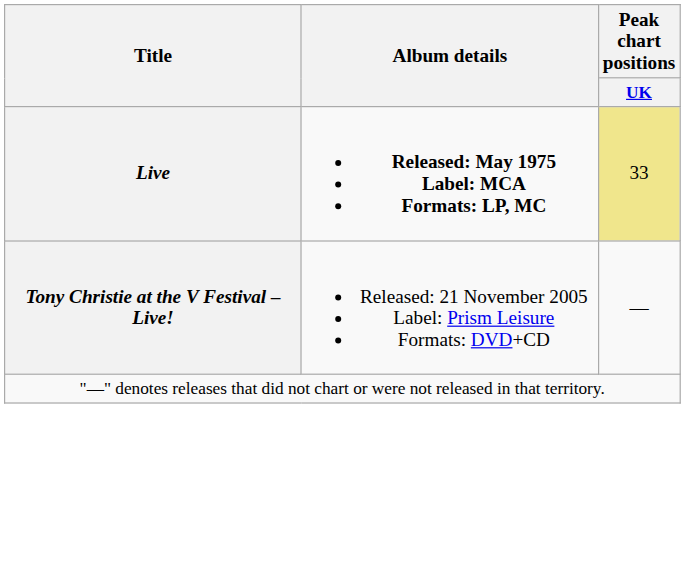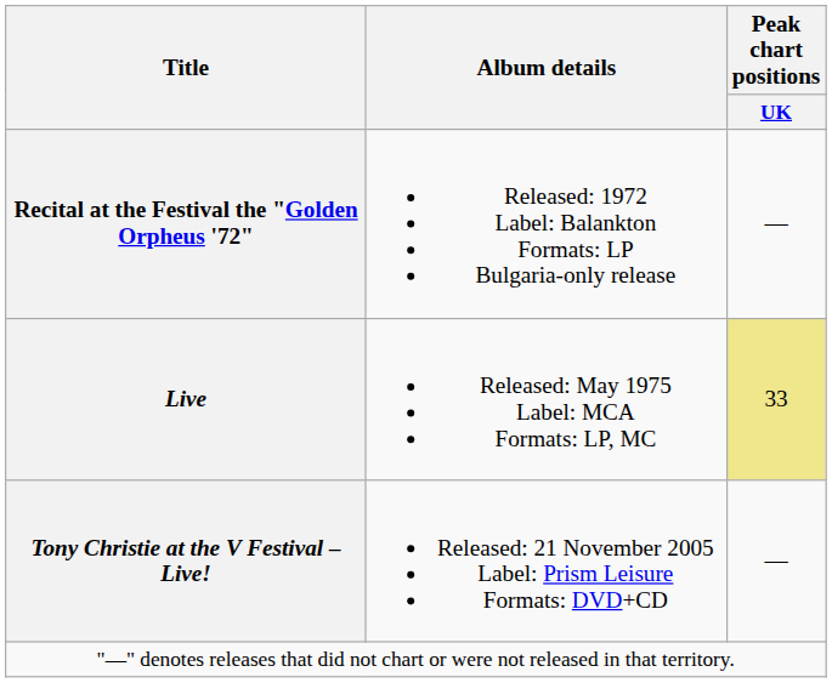 <table class="wikitable plainrowheaders" style="text-align:center;">
 <tr>
 <th rowspan="2" scope="col" style="width:15em;">Title</th>
 <th rowspan="2" scope="col" style="width:15em;">Album details</th>
 <th>Peak chart positions</th>
 </tr>
 <tr>
 <th scope="col" style="width:2em;font-size:90%;"><a href='#'>UK</a><br></th>
 </tr>
 <tr>
+<th scope="row">Recital at the Festival the "<a href='#'>Golden Orpheus</a> '72"</th>
+<td><br><ul><li>Released: 1972</li><li>Label: Balankton</li><li>Formats: LP</li><li>Bulgaria-only release</li></ul></td>
+<td>—</td>
+</tr>
+<tr>
 <th scope="row"><em>Live</em></th>
-<td><strong><br><ul><li>Released: May 1975</li><li>Label: MCA</li><li>Formats: LP, MC</li></ul></strong></td>
+<td><br><ul><li>Released: May 1975</li><li>Label: MCA</li><li>Formats: LP, MC</li></ul></td>
 <td style="background: khaki;">33</td>
 </tr>
 <tr>
 <th scope="row"><em>Tony Christie at the V Festival – Live!</em></th>
 <td><br><ul><li>Released: 21 November 2005</li><li>Label: <a href='#'>Prism Leisure</a></li><li>Formats: <a href='#'>DVD</a>+CD</li></ul></td>
 <td>—</td>
 </tr>
 <tr>
 <td colspan="3" style="font-size:90%">"—" denotes releases that did not chart or were not released in that territory.</td>
 </tr>
 </table>
